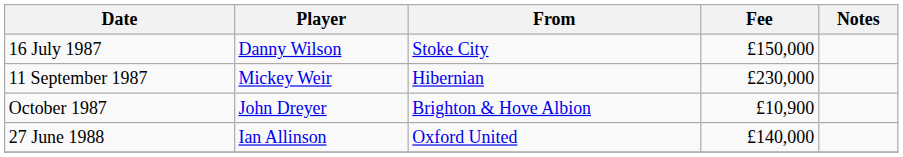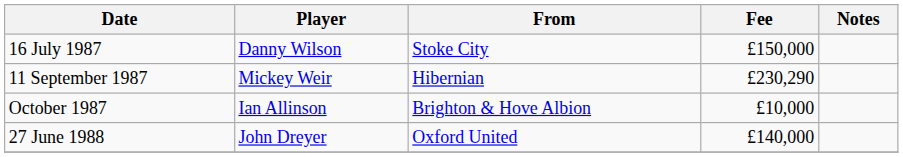 <table class="wikitable" style="text-align:center; font-size:95%;width:60%; text-align:left">
 <tr>
 <th><strong>Date</strong></th>
 <th><strong>Player</strong></th>
 <th><strong>From</strong></th>
 <th><strong>Fee</strong></th>
 <th><strong>Notes</strong></th>
 </tr>
 <tr --->
 <td>16 July 1987</td>
 <td> <a href='#'>Danny Wilson</a></td>
 <td><a href='#'>Stoke City</a></td>
 <td align="right">£150,000</td>
 <td align="center"></td>
 </tr>
 <tr --->
 <td>11 September 1987</td>
 <td> <a href='#'>Mickey Weir</a></td>
 <td> <a href='#'>Hibernian</a></td>
-<td align="right">£230,000</td>
+<td align="right">£230,290</td>
 <td align="center"></td>
 </tr>
 <tr --->
 <td>October 1987</td>
-<td> <a href='#'>John Dreyer</a></td>
+<td> <a href='#'>Ian Allinson</a></td>
 <td><a href='#'>Brighton & Hove Albion</a></td>
-<td align="right">£10,900</td>
+<td align="right">£10,000</td>
 <td align="center"></td>
 </tr>
 <tr --->
 <td>27 June 1988</td>
-<td> <a href='#'>Ian Allinson</a></td>
+<td> <a href='#'>John Dreyer</a></td>
 <td><a href='#'>Oxford United</a></td>
 <td align="right">£140,000</td>
 <td align="center"></td>
 </tr>
 <tr --->
 </tr>
 </table>
